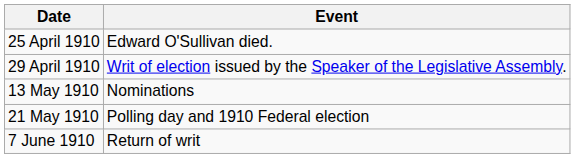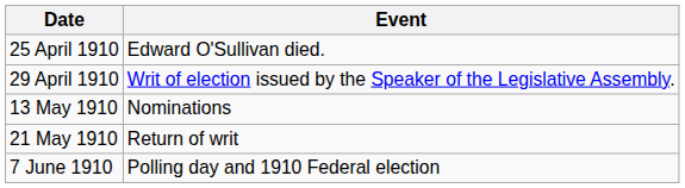 <table class="wikitable">
 <tr>
 <th>Date</th>
 <th>Event</th>
 </tr>
 <tr>
 <td>25 April 1910</td>
 <td>Edward O'Sullivan died.</td>
 </tr>
 <tr>
 <td>29 April 1910</td>
 <td><a href='#'>Writ of election</a> issued by the <a href='#'>Speaker of the Legislative Assembly</a>.</td>
 </tr>
 <tr>
 <td>13 May 1910</td>
 <td>Nominations</td>
 </tr>
 <tr>
 <td>21 May 1910</td>
-<td>Polling day and 1910 Federal election</td>
+<td>Return of writ</td>
 </tr>
 <tr>
 <td>7 June 1910</td>
-<td>Return of writ</td>
+<td>Polling day and 1910 Federal election</td>
 </tr>
 </table>
